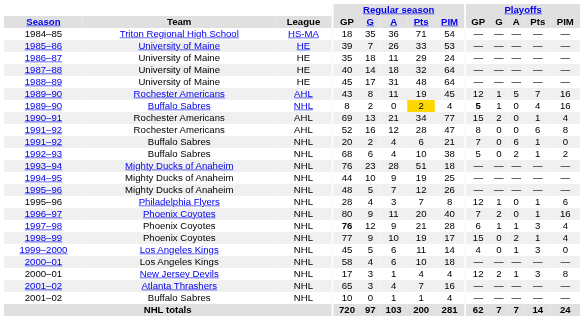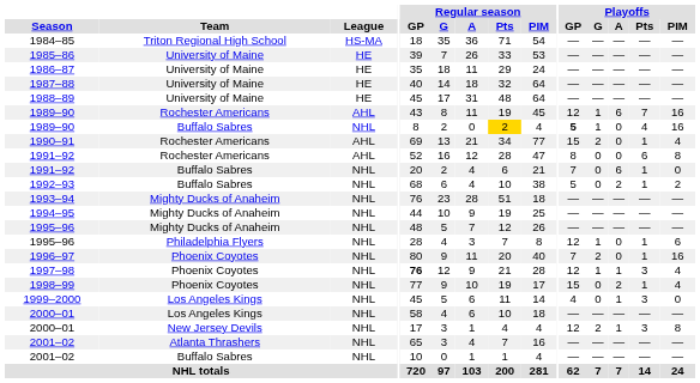 <table border="0" cellpadding="1" cellspacing="0" style="text-align:center; width:60em">
 <tr bgcolor="#e0e0e0">
 <th colspan="3" bgcolor="#ffffff"></th>
 <th rowspan="99" bgcolor="#ffffff"></th>
 <th colspan="5"><a href='#'>Regular season</a></th>
 <th rowspan="99" bgcolor="#ffffff"></th>
 <th colspan="5"><a href='#'>Playoffs</a></th>
 </tr>
 <tr bgcolor="#e0e0e0">
 <th><a href='#'>Season</a></th>
 <th>Team</th>
 <th>League</th>
 <th>GP</th>
 <th><a href='#'>G</a></th>
 <th><a href='#'>A</a></th>
 <th><a href='#'>Pts</a></th>
 <th><a href='#'>PIM</a></th>
 <th>GP</th>
 <th>G</th>
 <th>A</th>
 <th>Pts</th>
 <th>PIM</th>
 </tr>
 <tr>
 <td>1984–85</td>
 <td><a href='#'>Triton Regional High School</a></td>
 <td><a href='#'>HS-MA</a></td>
 <td>18</td>
 <td>35</td>
 <td>36</td>
 <td>71</td>
 <td>54</td>
 <td>—</td>
 <td>—</td>
 <td>—</td>
 <td>—</td>
 <td>—</td>
 </tr>
 <tr bgcolor="#f0f0f0">
 <td><a href='#'>1985–86</a></td>
 <td><a href='#'>University of Maine</a></td>
 <td><a href='#'>HE</a></td>
 <td>39</td>
 <td>7</td>
 <td>26</td>
 <td>33</td>
 <td>53</td>
 <td>—</td>
 <td>—</td>
 <td>—</td>
 <td>—</td>
 <td>—</td>
 </tr>
 <tr>
 <td><a href='#'>1986–87</a></td>
 <td>University of Maine</td>
 <td>HE</td>
 <td>35</td>
 <td>18</td>
 <td>11</td>
 <td>29</td>
 <td>24</td>
 <td>—</td>
 <td>—</td>
 <td>—</td>
 <td>—</td>
 <td>—</td>
 </tr>
 <tr bgcolor="#f0f0f0">
 <td><a href='#'>1987–88</a></td>
 <td>University of Maine</td>
 <td>HE</td>
 <td>40</td>
 <td>14</td>
 <td>18</td>
 <td>32</td>
 <td>64</td>
 <td>—</td>
 <td>—</td>
 <td>—</td>
 <td>—</td>
 <td>—</td>
 </tr>
 <tr>
 <td><a href='#'>1988–89</a></td>
 <td>University of Maine</td>
 <td>HE</td>
 <td>45</td>
 <td>17</td>
 <td>31</td>
 <td>48</td>
 <td>64</td>
 <td>—</td>
 <td>—</td>
 <td>—</td>
 <td>—</td>
 <td>—</td>
 </tr>
 <tr bgcolor="#f0f0f0">
 <td><a href='#'>1989–90</a></td>
 <td><a href='#'>Rochester Americans</a></td>
 <td><a href='#'>AHL</a></td>
 <td>43</td>
 <td>8</td>
 <td>11</td>
 <td>19</td>
 <td>45</td>
 <td>12</td>
 <td>1</td>
-<td>5</td>
+<td>6</td>
 <td>7</td>
 <td>16</td>
 </tr>
 <tr>
 <td><a href='#'>1989–90</a></td>
 <td><a href='#'>Buffalo Sabres</a></td>
 <td><a href='#'>NHL</a></td>
 <td>8</td>
 <td>2</td>
 <td>0</td>
 <td style="background: gold;">2</td>
 <td>4</td>
 <td><strong>5</strong></td>
 <td>1</td>
 <td>0</td>
 <td>4</td>
 <td>16</td>
 </tr>
 <tr bgcolor="#f0f0f0">
 <td><a href='#'>1990–91</a></td>
 <td>Rochester Americans</td>
 <td>AHL</td>
 <td>69</td>
 <td>13</td>
 <td>21</td>
 <td>34</td>
 <td>77</td>
 <td>15</td>
 <td>2</td>
 <td>0</td>
 <td>1</td>
 <td>4</td>
 </tr>
 <tr>
 <td><a href='#'>1991–92</a></td>
 <td>Rochester Americans</td>
 <td>AHL</td>
 <td>52</td>
 <td>16</td>
 <td>12</td>
 <td>28</td>
 <td>47</td>
 <td>8</td>
 <td>0</td>
 <td>0</td>
 <td>6</td>
 <td>8</td>
 </tr>
 <tr bgcolor="#f0f0f0">
 <td><a href='#'>1991–92</a></td>
 <td>Buffalo Sabres</td>
 <td>NHL</td>
 <td>20</td>
 <td>2</td>
 <td>4</td>
 <td>6</td>
 <td>21</td>
 <td>7</td>
 <td>0</td>
 <td>6</td>
 <td>1</td>
 <td>0</td>
 </tr>
 <tr>
 <td><a href='#'>1992–93</a></td>
 <td>Buffalo Sabres</td>
 <td>NHL</td>
 <td>68</td>
 <td>6</td>
 <td>4</td>
 <td>10</td>
 <td>38</td>
 <td>5</td>
 <td>0</td>
 <td>2</td>
 <td>1</td>
 <td>2</td>
 </tr>
 <tr bgcolor="#f0f0f0">
 <td><a href='#'>1993–94</a></td>
 <td><a href='#'>Mighty Ducks of Anaheim</a></td>
 <td>NHL</td>
 <td>76</td>
 <td>23</td>
 <td>28</td>
 <td>51</td>
 <td>18</td>
 <td>—</td>
 <td>—</td>
 <td>—</td>
 <td>—</td>
 <td>—</td>
 </tr>
 <tr>
 <td><a href='#'>1994–95</a></td>
 <td>Mighty Ducks of Anaheim</td>
 <td>NHL</td>
 <td>44</td>
 <td>10</td>
 <td>9</td>
 <td>19</td>
 <td>25</td>
 <td>—</td>
 <td>—</td>
 <td>—</td>
 <td>—</td>
 <td>—</td>
 </tr>
 <tr bgcolor="#f0f0f0">
 <td><a href='#'>1995–96</a></td>
 <td>Mighty Ducks of Anaheim</td>
 <td>NHL</td>
 <td>48</td>
 <td>5</td>
 <td>7</td>
 <td>12</td>
 <td>26</td>
 <td>—</td>
 <td>—</td>
 <td>—</td>
 <td>—</td>
 <td>—</td>
 </tr>
 <tr>
 <td>1995–96</td>
 <td><a href='#'>Philadelphia Flyers</a></td>
 <td>NHL</td>
 <td>28</td>
 <td>4</td>
 <td>3</td>
 <td>7</td>
 <td>8</td>
 <td>12</td>
 <td>1</td>
 <td>0</td>
 <td>1</td>
 <td>6</td>
 </tr>
 <tr bgcolor="#f0f0f0">
 <td><a href='#'>1996–97</a></td>
 <td><a href='#'>Phoenix Coyotes</a></td>
 <td>NHL</td>
 <td>80</td>
 <td>9</td>
 <td>11</td>
 <td>20</td>
 <td>40</td>
 <td>7</td>
 <td>2</td>
 <td>0</td>
 <td>1</td>
 <td>16</td>
 </tr>
 <tr>
 <td><a href='#'>1997–98</a></td>
 <td>Phoenix Coyotes</td>
 <td>NHL</td>
 <td><strong>76</strong></td>
 <td>12</td>
 <td>9</td>
 <td>21</td>
 <td>28</td>
-<td>6</td>
+<td>12</td>
 <td>1</td>
 <td>1</td>
 <td>3</td>
 <td>4</td>
 </tr>
 <tr bgcolor="#f0f0f0">
 <td><a href='#'>1998–99</a></td>
 <td>Phoenix Coyotes</td>
 <td>NHL</td>
 <td>77</td>
 <td>9</td>
 <td>10</td>
 <td>19</td>
 <td>17</td>
 <td>15</td>
 <td>0</td>
 <td>2</td>
 <td>1</td>
 <td>4</td>
 </tr>
 <tr>
 <td><a href='#'>1999–2000</a></td>
 <td><a href='#'>Los Angeles Kings</a></td>
 <td>NHL</td>
 <td>45</td>
 <td>5</td>
 <td>6</td>
 <td>11</td>
 <td>14</td>
 <td>4</td>
 <td>0</td>
 <td>1</td>
 <td>3</td>
 <td>0</td>
 </tr>
 <tr bgcolor="#f0f0f0">
 <td><a href='#'>2000–01</a></td>
 <td>Los Angeles Kings</td>
 <td>NHL</td>
 <td>58</td>
 <td>4</td>
 <td>6</td>
 <td>10</td>
 <td>18</td>
 <td>—</td>
 <td>—</td>
 <td>—</td>
 <td>—</td>
 <td>—</td>
 </tr>
 <tr>
 <td>2000–01</td>
 <td><a href='#'>New Jersey Devils</a></td>
 <td>NHL</td>
 <td>17</td>
 <td>3</td>
 <td>1</td>
 <td>4</td>
 <td>4</td>
 <td>12</td>
 <td>2</td>
 <td>1</td>
 <td>3</td>
 <td>8</td>
 </tr>
 <tr bgcolor="#f0f0f0">
 <td><a href='#'>2001–02</a></td>
 <td><a href='#'>Atlanta Thrashers</a></td>
 <td>NHL</td>
 <td>65</td>
 <td>3</td>
 <td>4</td>
 <td>7</td>
 <td>16</td>
 <td>—</td>
 <td>—</td>
 <td>—</td>
 <td>—</td>
 <td>—</td>
 </tr>
 <tr>
 <td>2001–02</td>
 <td>Buffalo Sabres</td>
 <td>NHL</td>
 <td>10</td>
 <td>0</td>
 <td>1</td>
 <td>1</td>
 <td>4</td>
 <td>—</td>
 <td>—</td>
 <td>—</td>
 <td>—</td>
 <td>—</td>
 </tr>
 <tr bgcolor="#e0e0e0">
 <th colspan="3">NHL totals</th>
 <th>720</th>
 <th>97</th>
 <th>103</th>
 <th>200</th>
 <th>281</th>
 <th>62</th>
 <th>7</th>
 <th>7</th>
 <th>14</th>
 <th>24</th>
 </tr>
 </table>
